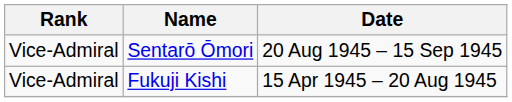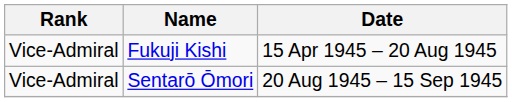 <table class=wikitable>
 <tr>
 <th>Rank</th>
 <th>Name</th>
 <th>Date</th>
 </tr>
 <tr>
 <td>Vice-Admiral</td>
+<td><a href='#'>Fukuji Kishi</a></td>
+<td>15 Apr 1945 – 20 Aug 1945</td>
+</tr>
+<tr>
+<td>Vice-Admiral</td>
 <td><a href='#'>Sentarō Ōmori</a></td>
 <td>20 Aug 1945 – 15 Sep 1945</td>
 </tr>
 <tr>
-<td>Vice-Admiral</td>
-<td><a href='#'>Fukuji Kishi</a></td>
-<td>15 Apr 1945 – 20 Aug 1945</td>
-</tr>
-<tr>
 </tr>
 </table>
